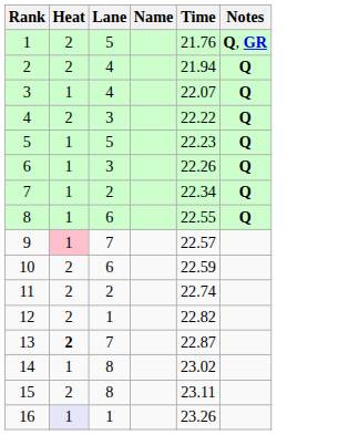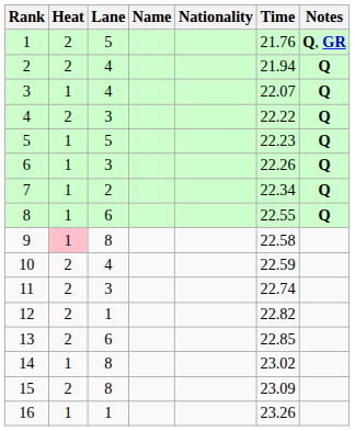 <table class="wikitable sortable" style="text-align:center">
 <tr>
 <th>Rank</th>
 <th>Heat</th>
 <th>Lane</th>
 <th>Name</th>
+<th>Nationality</th>
 <th>Time</th>
 <th>Notes</th>
 </tr>
 <tr bgcolor=ccffcc>
 <td>1</td>
 <td>2</td>
 <td>5</td>
+<td align=left></td>
 <td align=left></td>
 <td>21.76</td>
 <td><strong>Q</strong>, <strong><a href='#'>GR</a></strong></td>
 </tr>
 <tr bgcolor=ccffcc>
 <td>2</td>
 <td>2</td>
 <td>4</td>
 <td align=left></td>
+<td align=left></td>
 <td>21.94</td>
 <td><strong>Q</strong></td>
 </tr>
 <tr bgcolor=ccffcc>
 <td>3</td>
 <td>1</td>
 <td>4</td>
+<td align=left></td>
 <td align=left></td>
 <td>22.07</td>
 <td><strong>Q</strong></td>
 </tr>
 <tr bgcolor=ccffcc>
 <td>4</td>
 <td>2</td>
 <td>3</td>
 <td align=left></td>
+<td align=left></td>
 <td>22.22</td>
 <td><strong>Q</strong></td>
 </tr>
 <tr bgcolor=ccffcc>
 <td>5</td>
 <td>1</td>
 <td>5</td>
+<td align=left></td>
 <td align=left></td>
 <td>22.23</td>
 <td><strong>Q</strong></td>
 </tr>
 <tr bgcolor=ccffcc>
 <td>6</td>
 <td>1</td>
 <td>3</td>
 <td align=left></td>
+<td align=left></td>
 <td>22.26</td>
 <td><strong>Q</strong></td>
 </tr>
 <tr bgcolor=ccffcc>
 <td>7</td>
 <td>1</td>
 <td>2</td>
+<td align=left></td>
 <td align=left></td>
 <td>22.34</td>
 <td><strong>Q</strong></td>
 </tr>
 <tr bgcolor=ccffcc>
 <td>8</td>
 <td>1</td>
 <td>6</td>
 <td align=left></td>
+<td align=left></td>
 <td>22.55</td>
 <td><strong>Q</strong></td>
 </tr>
 <tr>
 <td>9</td>
 <td style="background: pink;">1</td>
-<td>7</td>
+<td>8</td>
 <td align=left></td>
-<td>22.57</td>
+<td align=left></td>
+<td>22.58</td>
 <td></td>
 </tr>
 <tr>
 <td>10</td>
 <td>2</td>
-<td>6</td>
+<td>4</td>
+<td align=left></td>
 <td align=left></td>
 <td>22.59</td>
 <td></td>
 </tr>
 <tr>
 <td>11</td>
 <td>2</td>
-<td>2</td>
+<td>3</td>
+<td align=left></td>
 <td align=left></td>
 <td>22.74</td>
 <td></td>
 </tr>
 <tr>
 <td>12</td>
 <td>2</td>
 <td>1</td>
 <td align=left></td>
+<td align=left></td>
 <td>22.82</td>
 <td></td>
 </tr>
 <tr>
 <td>13</td>
-<td><strong>2</strong></td>
-<td>7</td>
+<td>2</td>
+<td>6</td>
 <td align=left></td>
-<td>22.87</td>
+<td align=left></td>
+<td>22.85</td>
 <td></td>
 </tr>
 <tr>
 <td>14</td>
 <td>1</td>
 <td>8</td>
+<td align=left></td>
 <td align=left></td>
 <td>23.02</td>
 <td></td>
 </tr>
 <tr>
 <td>15</td>
 <td>2</td>
 <td>8</td>
 <td align=left></td>
-<td>23.11</td>
+<td align=left></td>
+<td>23.09</td>
 <td></td>
 </tr>
 <tr>
 <td>16</td>
-<td style="background: lavender;">1</td>
 <td>1</td>
+<td>1</td>
+<td align=left></td>
 <td align=left></td>
 <td>23.26</td>
 <td></td>
 </tr>
 </table>
